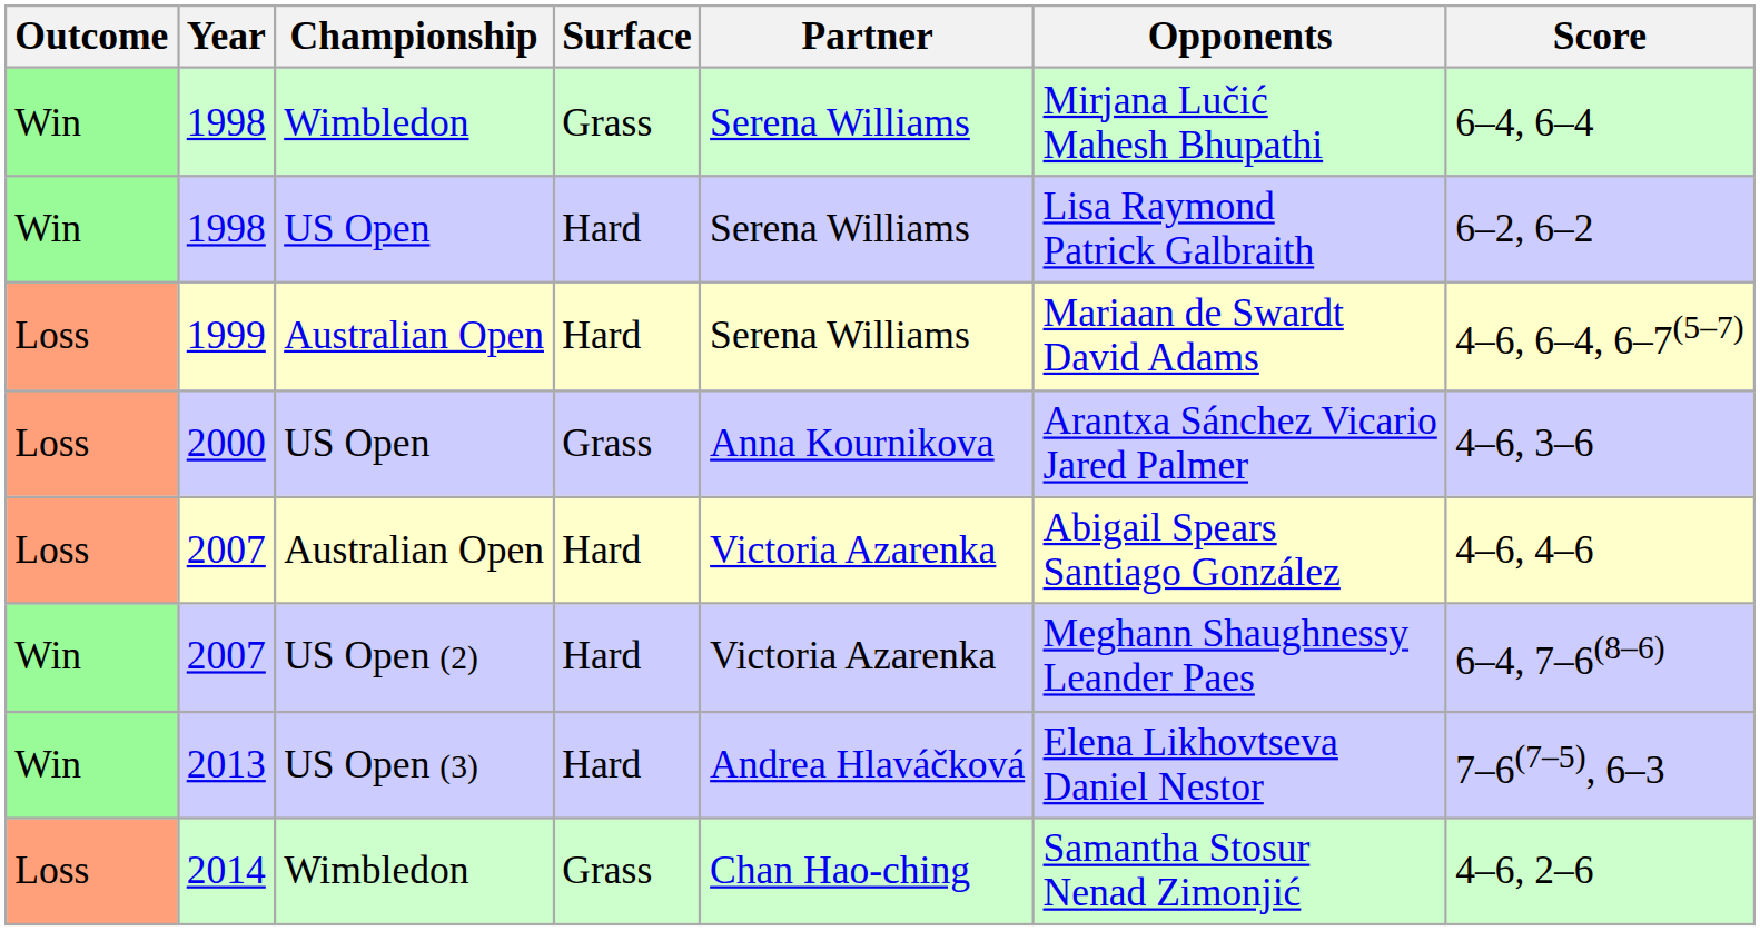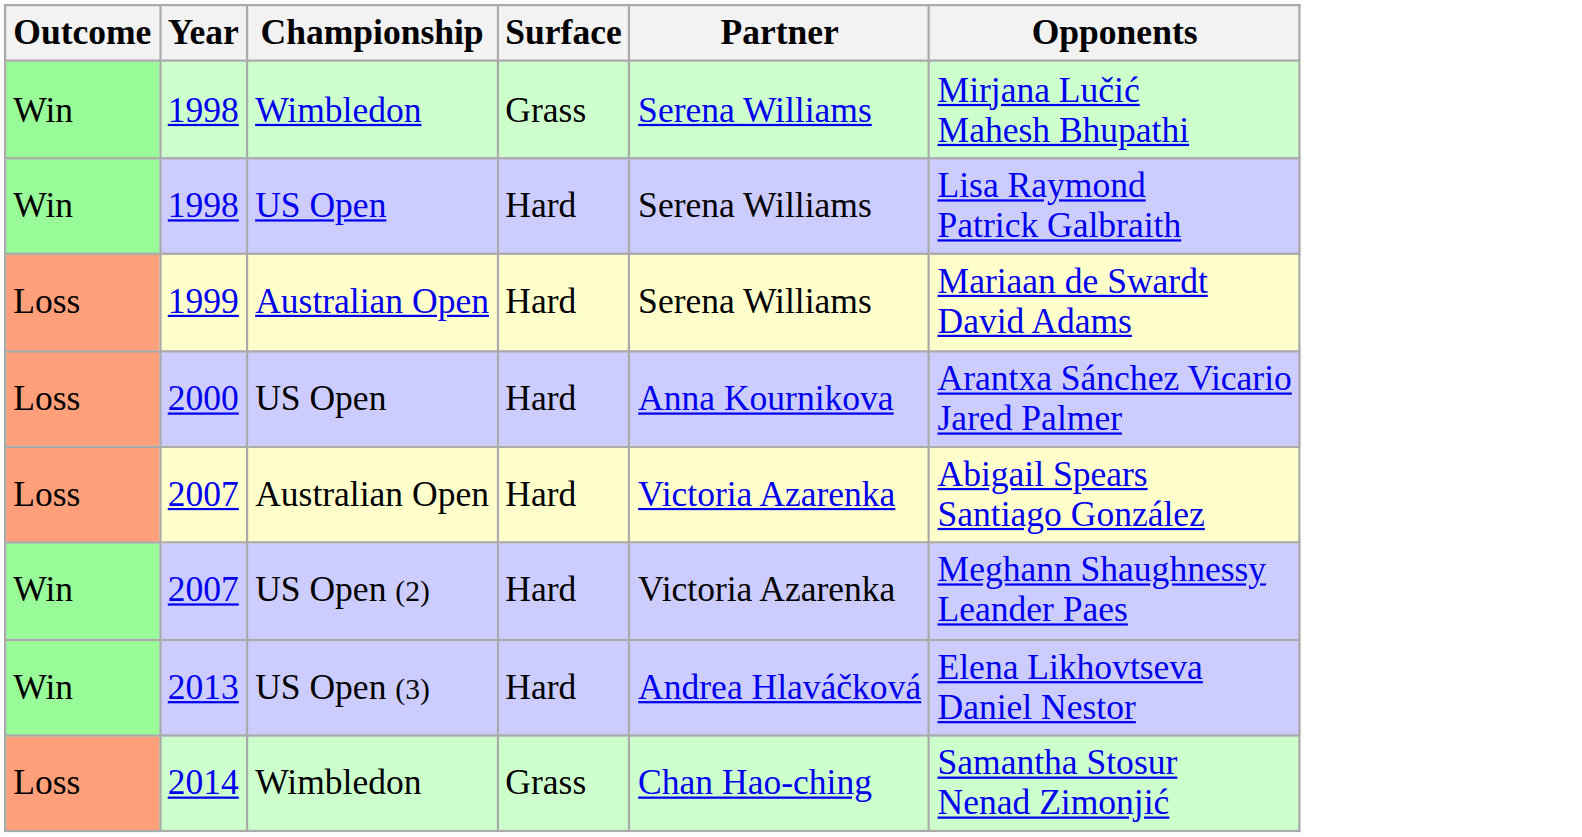 <table class="sortable wikitable">
 <tr>
 <th>Outcome</th>
 <th>Year</th>
 <th>Championship</th>
 <th>Surface</th>
 <th>Partner</th>
 <th>Opponents</th>
-<th class="unsortable">Score</th>
 </tr>
 <tr bgcolor=CCFFCC>
 <td bgcolor=98fb98>Win</td>
 <td><a href='#'>1998</a></td>
 <td><a href='#'>Wimbledon</a></td>
 <td>Grass</td>
 <td> <a href='#'>Serena Williams</a></td>
 <td> <a href='#'>Mirjana Lučić</a><br> <a href='#'>Mahesh Bhupathi</a></td>
-<td>6–4, 6–4</td>
 </tr>
 <tr bgcolor=CCCCFF>
 <td bgcolor=98fb98>Win</td>
 <td><a href='#'>1998</a></td>
 <td><a href='#'>US Open</a></td>
 <td>Hard</td>
 <td> Serena Williams</td>
 <td> <a href='#'>Lisa Raymond</a><br> <a href='#'>Patrick Galbraith</a></td>
-<td>6–2, 6–2</td>
 </tr>
 <tr bgcolor=FFFFCC>
 <td bgcolor=FFA07A>Loss</td>
 <td><a href='#'>1999</a></td>
 <td><a href='#'>Australian Open</a></td>
 <td>Hard</td>
 <td> Serena Williams</td>
 <td> <a href='#'>Mariaan de Swardt</a><br> <a href='#'>David Adams</a></td>
-<td>4–6, 6–4, 6–7<sup>(5–7)</sup></td>
 </tr>
 <tr bgcolor=CCCCFF>
 <td bgcolor=FFA07A>Loss</td>
 <td><a href='#'>2000</a></td>
 <td>US Open</td>
-<td>Grass</td>
+<td>Hard</td>
 <td> <a href='#'>Anna Kournikova</a></td>
 <td> <a href='#'>Arantxa Sánchez Vicario</a><br> <a href='#'>Jared Palmer</a></td>
-<td>4–6, 3–6</td>
 </tr>
 <tr bgcolor=FFFFCC>
 <td bgcolor=FFA07A>Loss</td>
 <td><a href='#'>2007</a></td>
 <td>Australian Open</td>
 <td>Hard</td>
 <td> <a href='#'>Victoria Azarenka</a></td>
 <td> <a href='#'>Abigail Spears</a><br> <a href='#'>Santiago González</a></td>
-<td>4–6, 4–6</td>
 </tr>
 <tr bgcolor=CCCCFF>
 <td bgcolor=98fb98>Win</td>
 <td><a href='#'>2007</a></td>
 <td>US Open <small>(2)</small></td>
 <td>Hard</td>
 <td> Victoria Azarenka</td>
 <td> <a href='#'>Meghann Shaughnessy</a><br> <a href='#'>Leander Paes</a></td>
-<td>6–4, 7–6<sup>(8–6)</sup></td>
 </tr>
 <tr bgcolor=CCCCFF>
 <td bgcolor=98fb98>Win</td>
 <td><a href='#'>2013</a></td>
 <td>US Open <small>(3)</small></td>
 <td>Hard</td>
 <td> <a href='#'>Andrea Hlaváčková</a></td>
 <td> <a href='#'>Elena Likhovtseva</a><br> <a href='#'>Daniel Nestor</a></td>
-<td>7–6<sup>(7–5)</sup>, 6–3</td>
 </tr>
 <tr bgcolor=CCFFCC>
 <td bgcolor=FFA07A>Loss</td>
 <td><a href='#'>2014</a></td>
 <td>Wimbledon</td>
 <td>Grass</td>
 <td> <a href='#'>Chan Hao-ching</a></td>
 <td> <a href='#'>Samantha Stosur</a><br> <a href='#'>Nenad Zimonjić</a></td>
-<td>4–6, 2–6</td>
 </tr>
 </table>
